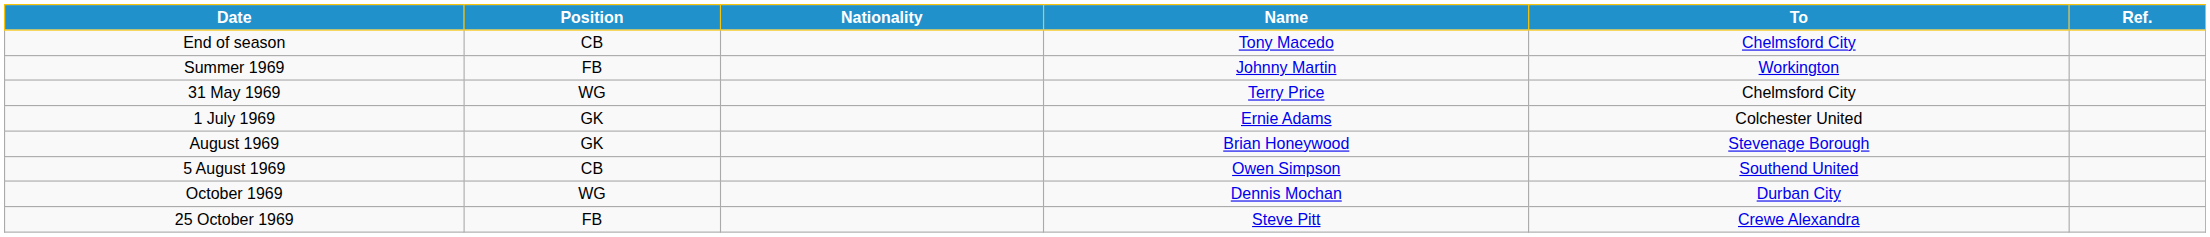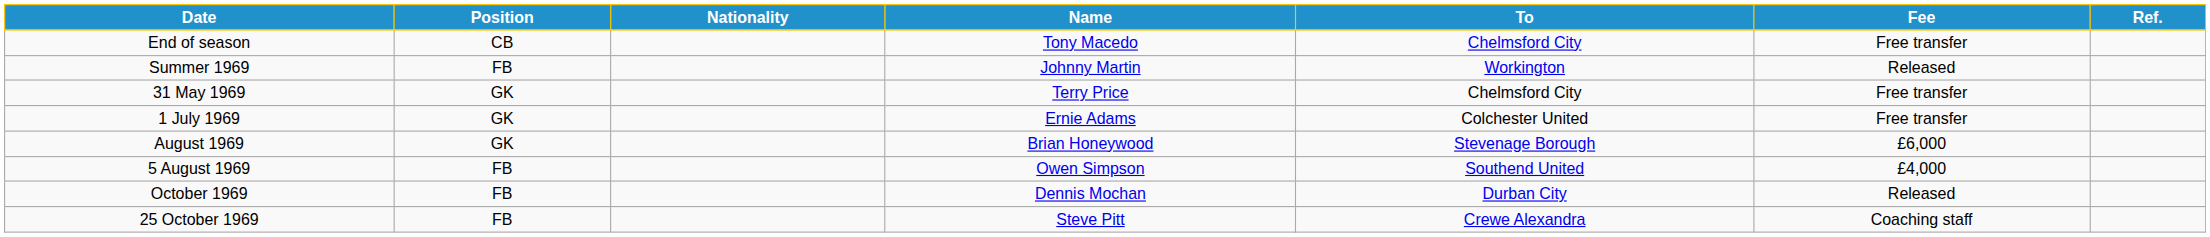 <table class="wikitable" style="text-align:center; font-size:90%; width:100%;">
 <tr>
 <th style="background:#2191CC; color:white; border:1px solid #F7C408; text-align:center;">Date</th>
 <th style="background:#2191CC; color:white; border:1px solid #F7C408; text-align:center;">Position</th>
 <th style="background:#2191CC; color:white; border:1px solid #F7C408; text-align:center;">Nationality</th>
 <th style="background:#2191CC; color:white; border:1px solid #F7C408; text-align:center;">Name</th>
 <th style="background:#2191CC; color:white; border:1px solid #F7C408; text-align:center;">To</th>
+<th style="background:#2191CC; color:white; border:1px solid #F7C408; text-align:center;">Fee</th>
 <th style="background:#2191CC; color:white; border:1px solid #F7C408; text-align:center;">Ref.</th>
 </tr>
 <tr>
 <td>End of season</td>
 <td>CB</td>
 <td></td>
 <td><a href='#'>Tony Macedo</a></td>
 <td> <a href='#'>Chelmsford City</a></td>
+<td>Free transfer</td>
 <td></td>
 </tr>
 <tr>
 <td>Summer 1969</td>
 <td>FB</td>
 <td></td>
 <td><a href='#'>Johnny Martin</a></td>
 <td> <a href='#'>Workington</a></td>
+<td>Released</td>
 <td></td>
 </tr>
 <tr>
 <td>31 May 1969</td>
-<td>WG</td>
+<td>GK</td>
 <td></td>
 <td><a href='#'>Terry Price</a></td>
 <td> Chelmsford City</td>
+<td>Free transfer</td>
 <td></td>
 </tr>
 <tr>
 <td>1 July 1969</td>
 <td>GK</td>
 <td></td>
 <td><a href='#'>Ernie Adams</a></td>
 <td> Colchester United</td>
+<td>Free transfer</td>
 <td></td>
 </tr>
 <tr>
 <td>August 1969</td>
 <td>GK</td>
 <td></td>
 <td><a href='#'>Brian Honeywood</a></td>
 <td> <a href='#'>Stevenage Borough</a></td>
+<td>£6,000</td>
 <td></td>
 </tr>
 <tr>
 <td>5 August 1969</td>
-<td>CB</td>
+<td>FB</td>
 <td></td>
 <td><a href='#'>Owen Simpson</a></td>
 <td> <a href='#'>Southend United</a></td>
+<td>£4,000</td>
 <td></td>
 </tr>
 <tr>
 <td>October 1969</td>
-<td>WG</td>
+<td>FB</td>
 <td></td>
 <td><a href='#'>Dennis Mochan</a></td>
 <td> <a href='#'>Durban City</a></td>
+<td>Released</td>
 <td></td>
 </tr>
 <tr>
 <td>25 October 1969</td>
 <td>FB</td>
 <td></td>
 <td><a href='#'>Steve Pitt</a></td>
 <td> <a href='#'>Crewe Alexandra</a></td>
+<td>Coaching staff</td>
 <td></td>
 </tr>
 </table>
